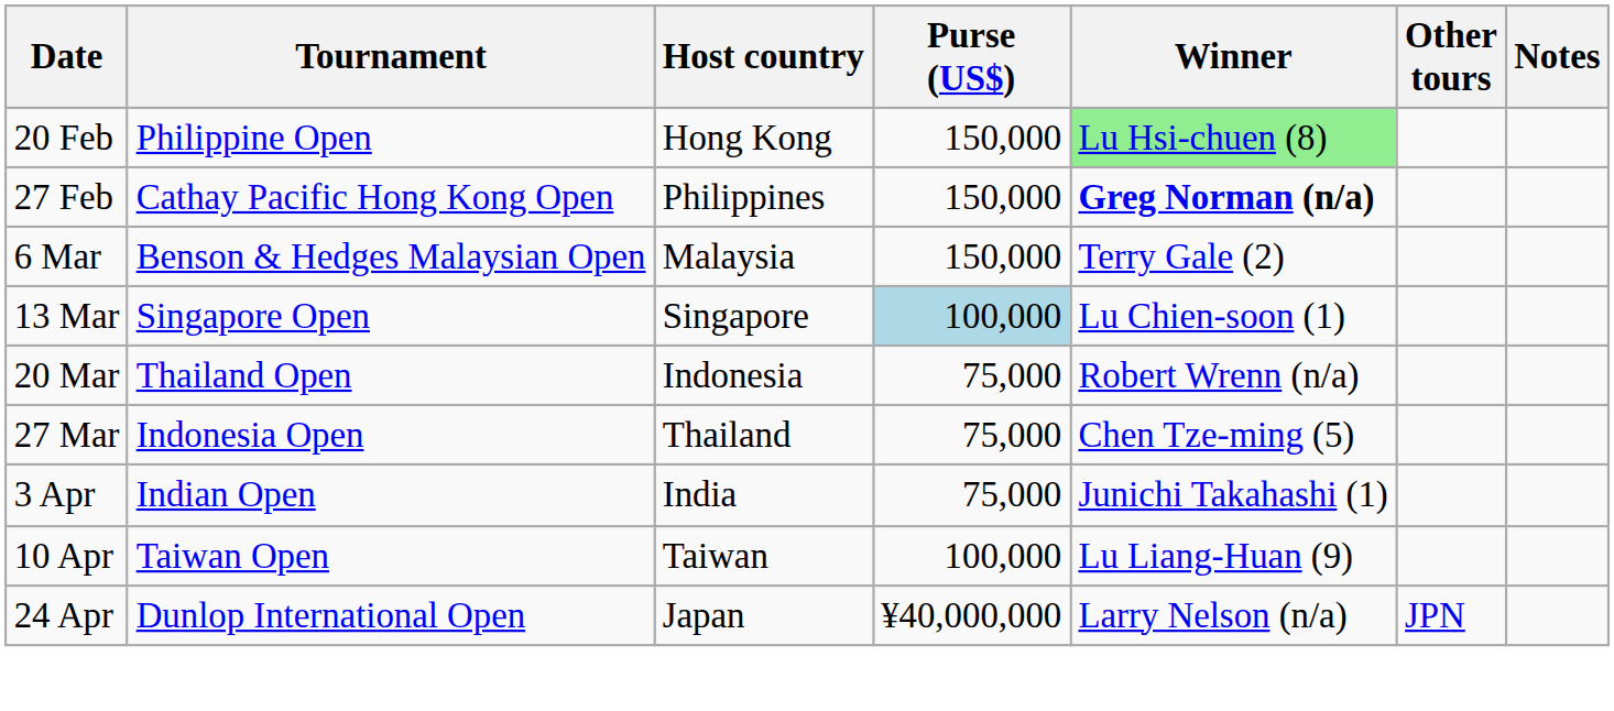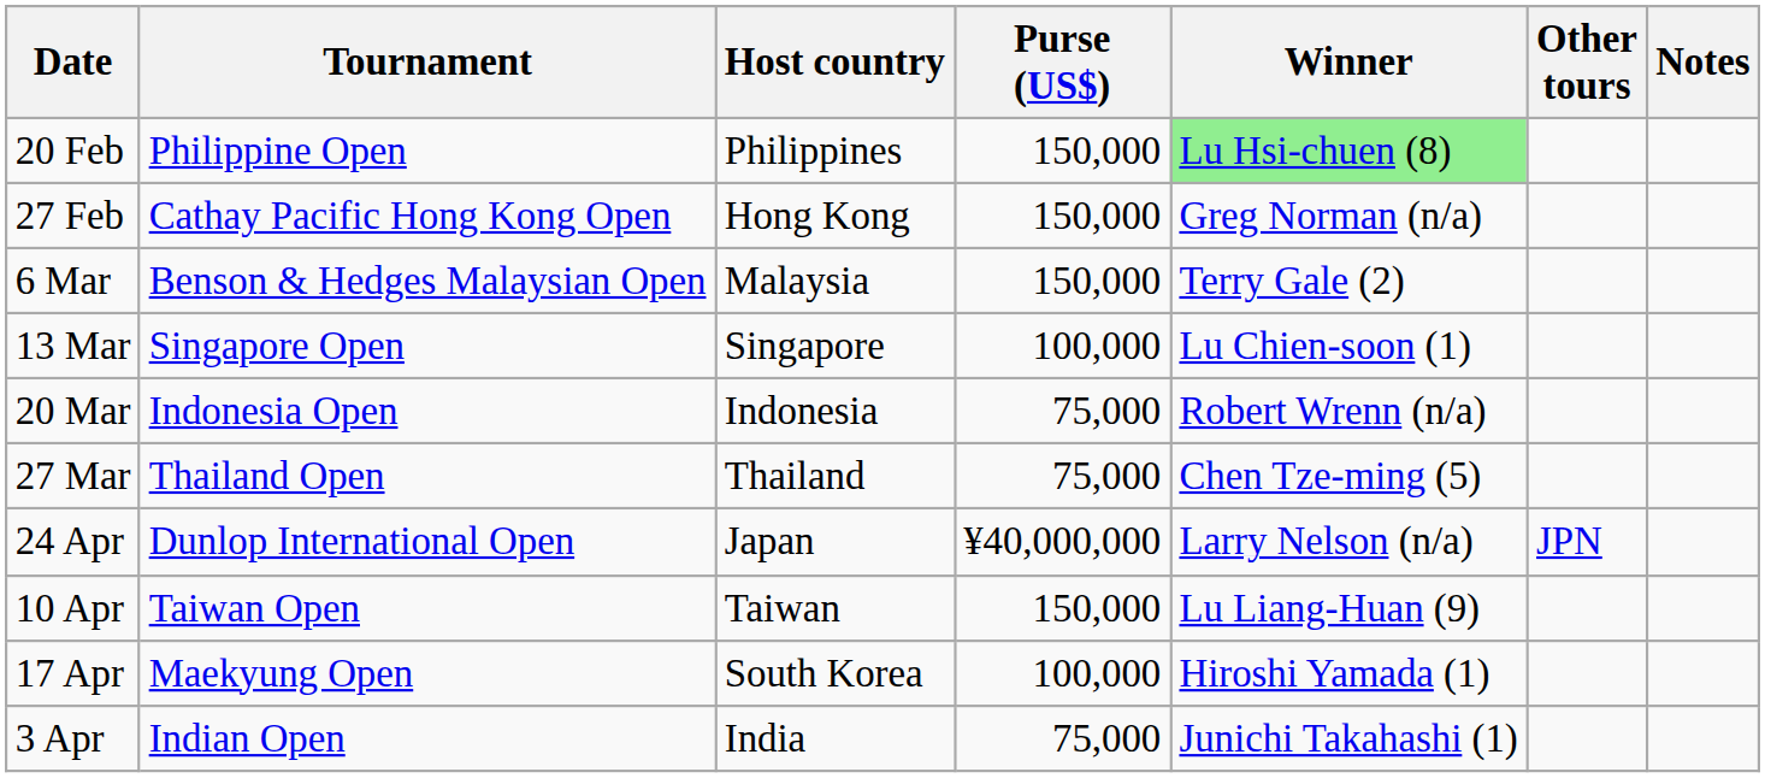 <table class="wikitable" style="font-size:95%">
 <tr>
 <th>Date</th>
 <th>Tournament</th>
 <th>Host country</th>
 <th>Purse<br>(<a href='#'>US$</a>)</th>
 <th>Winner</th>
 <th>Other<br>tours</th>
 <th>Notes</th>
 </tr>
 <tr>
 <td>20 Feb</td>
 <td><a href='#'>Philippine Open</a></td>
-<td>Hong Kong</td>
+<td>Philippines</td>
 <td align=right>150,000</td>
 <td style="background: lightgreen;"> <a href='#'>Lu Hsi-chuen</a> (8)</td>
 <td></td>
 <td></td>
 </tr>
 <tr>
 <td>27 Feb</td>
 <td><a href='#'>Cathay Pacific Hong Kong Open</a></td>
-<td>Philippines</td>
+<td>Hong Kong</td>
 <td align=right>150,000</td>
-<td><strong> <a href='#'>Greg Norman</a> (n/a)</strong></td>
+<td> <a href='#'>Greg Norman</a> (n/a)</td>
 <td></td>
 <td></td>
 </tr>
 <tr>
 <td>6 Mar</td>
 <td><a href='#'>Benson & Hedges Malaysian Open</a></td>
 <td>Malaysia</td>
 <td align=right>150,000</td>
 <td> <a href='#'>Terry Gale</a> (2)</td>
 <td></td>
 <td></td>
 </tr>
 <tr>
 <td>13 Mar</td>
 <td><a href='#'>Singapore Open</a></td>
 <td>Singapore</td>
-<td align=right style="background: lightblue;">100,000</td>
+<td align=right>100,000</td>
 <td> <a href='#'>Lu Chien-soon</a> (1)</td>
 <td></td>
 <td></td>
 </tr>
 <tr>
 <td>20 Mar</td>
-<td><a href='#'>Thailand Open</a></td>
+<td><a href='#'>Indonesia Open</a></td>
 <td>Indonesia</td>
 <td align=right>75,000</td>
 <td> <a href='#'>Robert Wrenn</a> (n/a)</td>
 <td></td>
 <td></td>
 </tr>
 <tr>
 <td>27 Mar</td>
-<td><a href='#'>Indonesia Open</a></td>
+<td><a href='#'>Thailand Open</a></td>
 <td>Thailand</td>
 <td align=right>75,000</td>
 <td> <a href='#'>Chen Tze-ming</a> (5)</td>
+<td></td>
+<td></td>
+</tr>
+<tr>
+<td>24 Apr</td>
+<td><a href='#'>Dunlop International Open</a></td>
+<td>Japan</td>
+<td align=right>¥40,000,000</td>
+<td> <a href='#'>Larry Nelson</a> (n/a)</td>
+<td><a href='#'>JPN</a></td>
+<td></td>
+</tr>
+<tr>
+<td>10 Apr</td>
+<td><a href='#'>Taiwan Open</a></td>
+<td>Taiwan</td>
+<td align=right>150,000</td>
+<td> <a href='#'>Lu Liang-Huan</a> (9)</td>
+<td></td>
+<td></td>
+</tr>
+<tr>
+<td>17 Apr</td>
+<td><a href='#'>Maekyung Open</a></td>
+<td>South Korea</td>
+<td align=right>100,000</td>
+<td> <a href='#'>Hiroshi Yamada</a> (1)</td>
 <td></td>
 <td></td>
 </tr>
 <tr>
 <td>3 Apr</td>
 <td><a href='#'>Indian Open</a></td>
 <td>India</td>
 <td align=right>75,000</td>
 <td> <a href='#'>Junichi Takahashi</a> (1)</td>
 <td></td>
 <td></td>
 </tr>
-<tr>
-<td>10 Apr</td>
-<td><a href='#'>Taiwan Open</a></td>
-<td>Taiwan</td>
-<td align=right>100,000</td>
-<td> <a href='#'>Lu Liang-Huan</a> (9)</td>
-<td></td>
-<td></td>
-</tr>
-<tr>
-<td>24 Apr</td>
-<td><a href='#'>Dunlop International Open</a></td>
-<td>Japan</td>
-<td align=right>¥40,000,000</td>
-<td> <a href='#'>Larry Nelson</a> (n/a)</td>
-<td><a href='#'>JPN</a></td>
-<td></td>
-</tr>
 </table>
